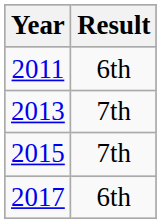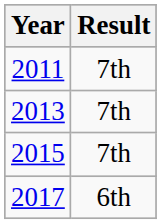 <table class="wikitable" style="text-align:center">
 <tr>
 <th>Year</th>
 <th>Result</th>
 </tr>
 <tr>
 <td><a href='#'>2011</a></td>
-<td>6th</td>
+<td>7th</td>
 </tr>
 <tr>
 <td><a href='#'>2013</a></td>
 <td>7th</td>
 </tr>
 <tr>
 <td><a href='#'>2015</a></td>
 <td>7th</td>
 </tr>
 <tr>
 <td><a href='#'>2017</a></td>
 <td>6th</td>
 </tr>
 </table>
